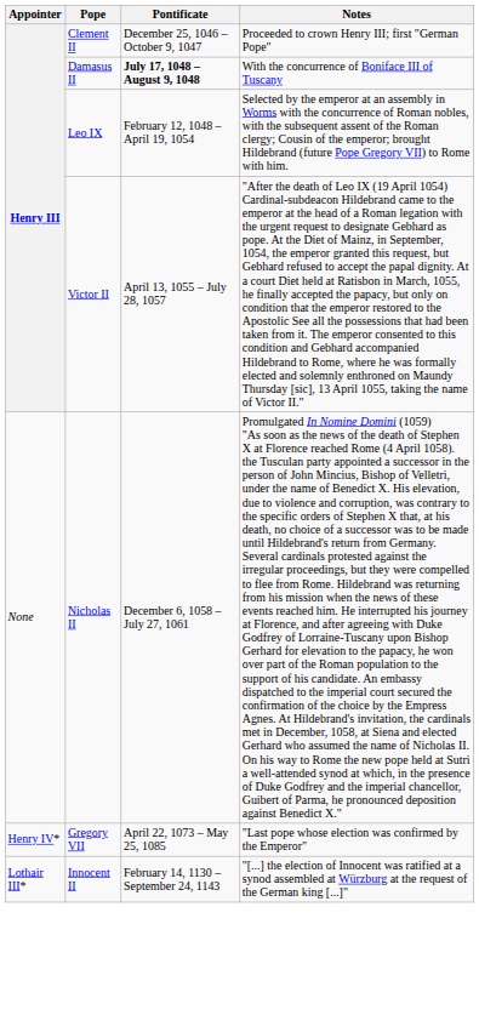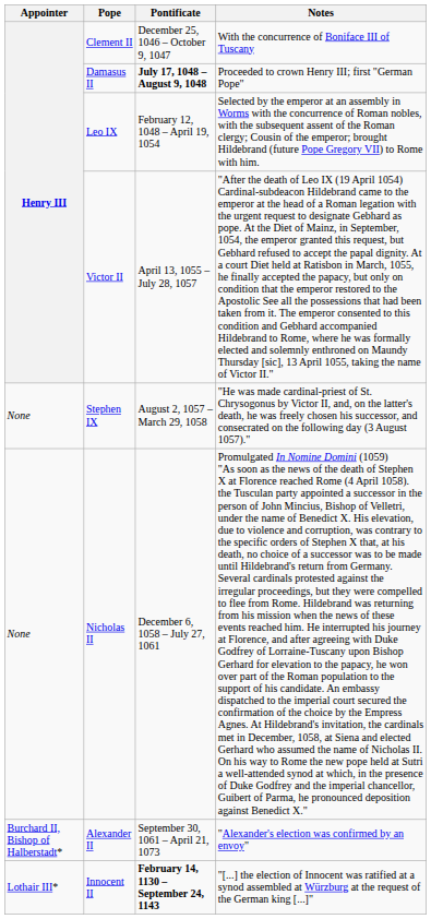 <table class="wikitable sortable collapsible" style="width:100%">
 <tr>
 <th width="*">Appointer</th>
 <th width="*">Pope</th>
 <th width="*">Pontificate</th>
 <th width="50%">Notes</th>
 </tr>
 <tr>
 <th rowspan=4><a href='#'>Henry III</a></th>
 <td><a href='#'>Clement II</a></td>
 <td>December 25, 1046 – October 9, 1047</td>
-<td>Proceeded to crown Henry III; first "German Pope"</td>
+<td>With the concurrence of <a href='#'>Boniface III of Tuscany</a></td>
 </tr>
 <tr>
 <td><a href='#'>Damasus II</a></td>
 <td><strong>July 17, 1048 – August 9, 1048</strong></td>
-<td>With the concurrence of <a href='#'>Boniface III of Tuscany</a></td>
+<td>Proceeded to crown Henry III; first "German Pope"</td>
 </tr>
 <tr>
 <td><a href='#'>Leo IX</a></td>
 <td>February 12, 1048 – April 19, 1054</td>
 <td>Selected by the emperor at an assembly in <a href='#'>Worms</a> with the concurrence of Roman nobles, with the subsequent assent of the Roman clergy; Cousin of the emperor; brought Hildebrand (future <a href='#'>Pope Gregory VII</a>) to Rome with him.</td>
 </tr>
 <tr>
 <td><a href='#'>Victor II</a></td>
 <td>April 13, 1055 – July 28, 1057</td>
 <td>"After the death of Leo IX (19 April 1054) Cardinal-subdeacon Hildebrand came to the emperor at the head of a Roman legation with the urgent request to designate Gebhard as pope. At the Diet of Mainz, in September, 1054, the emperor granted this request, but Gebhard refused to accept the papal dignity. At a court Diet held at Ratisbon in March, 1055, he finally accepted the papacy, but only on condition that the emperor restored to the Apostolic See all the possessions that had been taken from it. The emperor consented to this condition and Gebhard accompanied Hildebrand to Rome, where he was formally elected and solemnly enthroned on Maundy Thursday [sic], 13 April 1055, taking the name of Victor II."</td>
 </tr>
 <tr>
 <td><em>None</em></td>
+<td><a href='#'>Stephen IX</a></td>
+<td>August 2, 1057 – March 29, 1058</td>
+<td>"He was made cardinal-priest of St. Chrysogonus by Victor II, and, on the latter's death, he was freely chosen his successor, and consecrated on the following day (3 August 1057)."</td>
+</tr>
+<tr>
+<td><em>None</em></td>
 <td><a href='#'>Nicholas II</a></td>
 <td>December 6, 1058 – July 27, 1061</td>
 <td>Promulgated <em><a href='#'>In Nomine Domini</a></em> (1059)<br>"As soon as the news of the death of Stephen X at Florence reached Rome (4 April 1058). the Tusculan party appointed a successor in the person of John Mincius, Bishop of Velletri, under the name of Benedict X. His elevation, due to violence and corruption, was contrary to the specific orders of Stephen X that, at his death, no choice of a successor was to be made until Hildebrand's return from Germany. Several cardinals protested against the irregular proceedings, but they were compelled to flee from Rome. Hildebrand was returning from his mission when the news of these events reached him. He interrupted his journey at Florence, and after agreeing with Duke Godfrey of Lorraine-Tuscany upon Bishop Gerhard for elevation to the papacy, he won over part of the Roman population to the support of his candidate. An embassy dispatched to the imperial court secured the confirmation of the choice by the Empress Agnes. At Hildebrand's invitation, the cardinals met in December, 1058, at Siena and elected Gerhard who assumed the name of Nicholas II. On his way to Rome the new pope held at Sutri a well-attended synod at which, in the presence of Duke Godfrey and the imperial chancellor, Guibert of Parma, he pronounced deposition against Benedict X."</td>
 </tr>
 <tr>
-<td><a href='#'>Henry IV</a>*</td>
-<td><a href='#'>Gregory VII</a></td>
-<td>April 22, 1073 – May 25, 1085</td>
-<td>"Last pope whose election was confirmed by the Emperor"</td>
+<td><a href='#'>Burchard II, Bishop of Halberstadt</a>*</td>
+<td><a href='#'>Alexander II</a></td>
+<td>September 30, 1061 – April 21, 1073</td>
+<td>"<a href='#'>Alexander's election was confirmed by an envoy</a>"</td>
 </tr>
 <tr>
 <td><a href='#'>Lothair III</a>*</td>
 <td><a href='#'>Innocent II</a></td>
-<td>February 14, 1130 – September 24, 1143</td>
+<td><strong>February 14, 1130 – September 24, 1143</strong></td>
 <td>"[...] the election of Innocent was ratified at a synod assembled at <a href='#'>Würzburg</a> at the request of the German king [...]"</td>
 </tr>
 </table>
